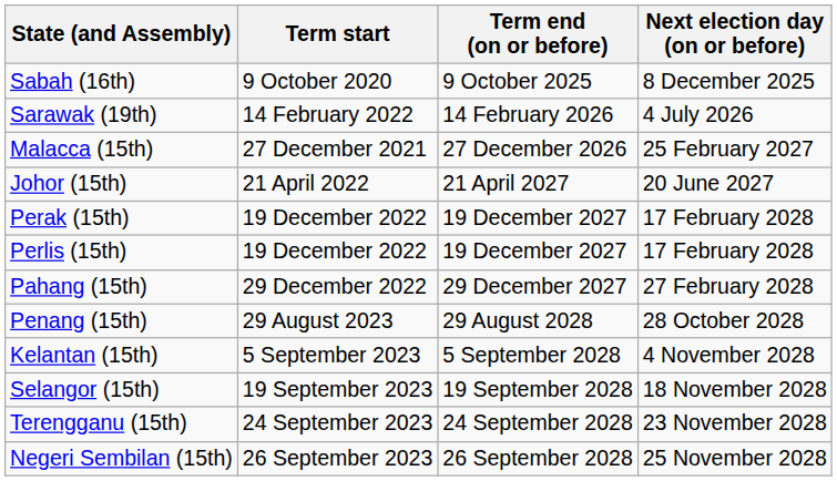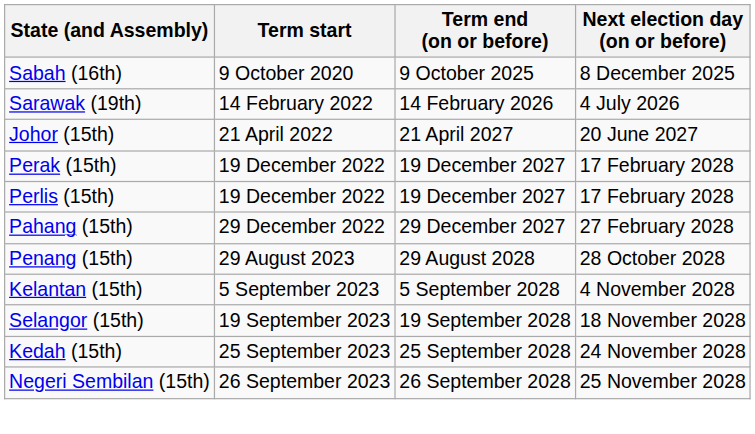 <table class="wikitable">
 <tr>
 <th>State (and Assembly)</th>
 <th>Term start</th>
 <th>Term end<br>(on or before)</th>
 <th>Next election day<br>(on or before)</th>
 </tr>
 <tr>
 <td> <a href='#'>Sabah</a> (16th)</td>
 <td>9 October 2020</td>
 <td>9 October 2025</td>
 <td>8 December 2025</td>
 </tr>
 <tr>
 <td> <a href='#'>Sarawak</a> (19th)</td>
 <td>14 February 2022</td>
 <td>14 February 2026</td>
 <td>4 July 2026</td>
-</tr>
-<tr>
-<td> <a href='#'>Malacca</a> (15th)</td>
-<td>27 December 2021</td>
-<td>27 December 2026</td>
-<td>25 February 2027</td>
 </tr>
 <tr>
 <td> <a href='#'>Johor</a> (15th)</td>
 <td>21 April 2022</td>
 <td>21 April 2027</td>
 <td>20 June 2027</td>
 </tr>
 <tr>
 <td> <a href='#'>Perak</a> (15th)</td>
 <td>19 December 2022</td>
 <td>19 December 2027</td>
 <td>17 February 2028</td>
 </tr>
 <tr>
 <td> <a href='#'>Perlis</a> (15th)</td>
 <td>19 December 2022</td>
 <td>19 December 2027</td>
 <td>17 February 2028</td>
 </tr>
 <tr>
 <td> <a href='#'>Pahang</a> (15th)</td>
 <td>29 December 2022</td>
 <td>29 December 2027</td>
 <td>27 February 2028</td>
 </tr>
 <tr>
 <td> <a href='#'>Penang</a> (15th)</td>
 <td>29 August 2023</td>
 <td>29 August 2028</td>
 <td>28 October 2028</td>
 </tr>
 <tr>
 <td> <a href='#'>Kelantan</a> (15th)</td>
 <td>5 September 2023</td>
 <td>5 September 2028</td>
 <td>4 November 2028</td>
 </tr>
 <tr>
 <td> <a href='#'>Selangor</a> (15th)</td>
 <td>19 September 2023</td>
 <td>19 September 2028</td>
 <td>18 November 2028</td>
 </tr>
 <tr>
-<td> <a href='#'>Terengganu</a> (15th)</td>
-<td>24 September 2023</td>
-<td>24 September 2028</td>
-<td>23 November 2028</td>
+<td> <a href='#'>Kedah</a> (15th)</td>
+<td>25 September 2023</td>
+<td>25 September 2028</td>
+<td>24 November 2028</td>
 </tr>
 <tr>
 <td> <a href='#'>Negeri Sembilan</a> (15th)</td>
 <td>26 September 2023</td>
 <td>26 September 2028</td>
 <td>25 November 2028</td>
 </tr>
 </table>
